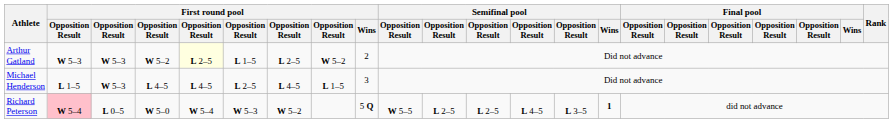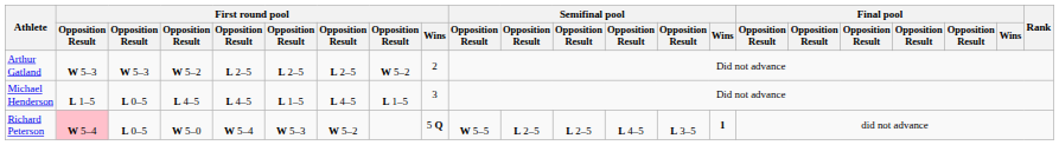 <table class=wikitable style="font-size:90%;text-align:center">
 <tr>
 <th rowspan="2">Athlete</th>
 <th colspan=8>First round pool</th>
 <th colspan=6>Semifinal pool</th>
 <th colspan=6>Final pool</th>
 <th rowspan=2>Rank</th>
 </tr>
 <tr style="font-size:95%">
 <th>Opposition<br>Result</th>
 <th>Opposition<br>Result</th>
 <th>Opposition<br>Result</th>
 <th>Opposition<br>Result</th>
 <th>Opposition<br>Result</th>
 <th>Opposition<br>Result</th>
 <th>Opposition<br>Result</th>
 <th>Wins</th>
 <th>Opposition<br>Result</th>
 <th>Opposition<br>Result</th>
 <th>Opposition<br>Result</th>
 <th>Opposition<br>Result</th>
 <th>Opposition<br>Result</th>
 <th>Wins</th>
 <th>Opposition<br>Result</th>
 <th>Opposition<br>Result</th>
 <th>Opposition<br>Result</th>
 <th>Opposition<br>Result</th>
 <th>Opposition<br>Result</th>
 <th>Wins</th>
 </tr>
 <tr>
 <td style="text-align:left;"><a href='#'>Arthur Gatland</a></td>
 <td><br><strong>W</strong> 5–3</td>
 <td><br><strong>W</strong> 5–3</td>
 <td><br><strong>W</strong> 5–2</td>
-<td style="background: lightyellow;"><br><strong>L</strong> 2–5</td>
-<td><br><strong>L</strong> 1–5</td>
+<td><br><strong>L</strong> 2–5</td>
+<td><br><strong>L</strong> 2–5</td>
 <td><br><strong>L</strong> 2–5</td>
 <td><br><strong>W</strong> 5–2</td>
 <td>2</td>
 <td colspan=13>Did not advance</td>
 </tr>
 <tr>
 <td style="text-align:left;"><a href='#'>Michael Henderson</a></td>
 <td><br><strong>L</strong> 1–5</td>
-<td><br><strong>W</strong> 5–3</td>
+<td><br><strong>L</strong> 0–5</td>
 <td><br><strong>L</strong> 4–5</td>
 <td><br><strong>L</strong> 4–5</td>
-<td><br><strong>L</strong> 2–5</td>
+<td><br><strong>L</strong> 1–5</td>
 <td><br><strong>L</strong> 4–5</td>
 <td><br><strong>L</strong> 1–5</td>
 <td>3</td>
 <td colspan=13>Did not advance</td>
 </tr>
 <tr>
 <td style="text-align:left;"><a href='#'>Richard Peterson</a></td>
 <td style="background: pink;"><br><strong>W</strong> 5–4</td>
 <td><br><strong>L</strong> 0–5</td>
 <td><br><strong>W</strong> 5–0</td>
 <td><br><strong>W</strong> 5–4</td>
 <td><br><strong>W</strong> 5–3</td>
 <td><br><strong>W</strong> 5–2</td>
 <td></td>
 <td>5 <strong>Q</strong></td>
 <td><br><strong>W</strong> 5–5</td>
 <td><br><strong>L</strong> 2–5</td>
 <td><br><strong>L</strong> 2–5</td>
 <td><br><strong>L</strong> 4–5</td>
 <td><br><strong>L</strong> 3–5</td>
 <td><strong>1</strong></td>
 <td colspan=7>did not advance</td>
 </tr>
 </table>
